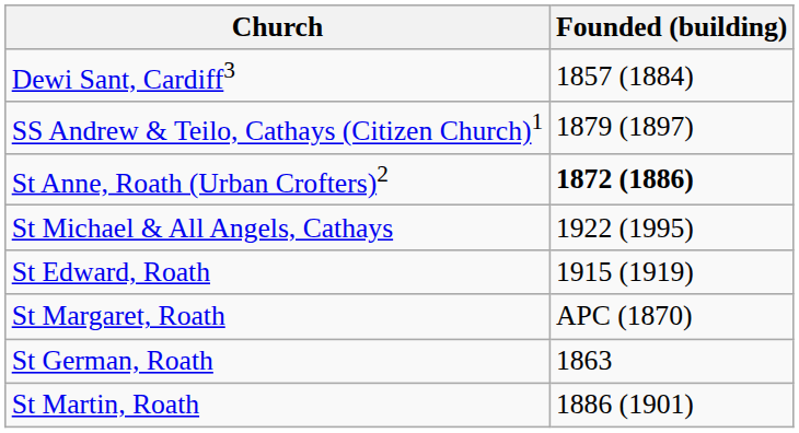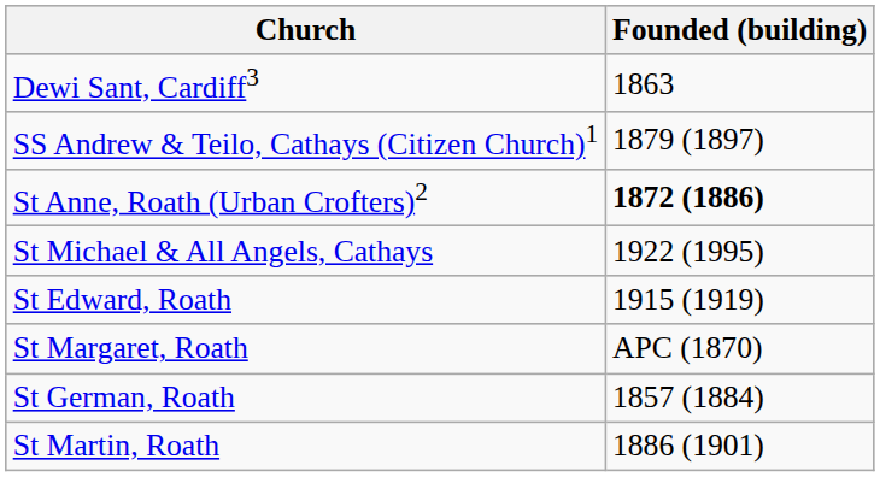 <table class="wikitable">
 <tr>
 <th>Church</th>
 <th>Founded (building)</th>
 </tr>
 <tr>
 <td><a href='#'>Dewi Sant, Cardiff</a><sup>3</sup></td>
-<td>1857 (1884)</td>
+<td>1863</td>
 </tr>
 <tr>
 <td><a href='#'>SS Andrew & Teilo, Cathays (Citizen Church)</a><sup>1</sup></td>
 <td>1879 (1897)</td>
 </tr>
 <tr>
 <td><a href='#'>St Anne, Roath (Urban Crofters)</a><sup>2</sup></td>
 <td><strong>1872 (1886)</strong></td>
 </tr>
 <tr>
 <td><a href='#'>St Michael & All Angels, Cathays</a></td>
 <td>1922 (1995)</td>
 </tr>
 <tr>
 <td><a href='#'>St Edward, Roath</a></td>
 <td>1915 (1919)</td>
 </tr>
 <tr>
 <td><a href='#'>St Margaret, Roath</a></td>
 <td>APC (1870)</td>
 </tr>
 <tr>
 <td><a href='#'>St German, Roath</a></td>
-<td>1863</td>
+<td>1857 (1884)</td>
 </tr>
 <tr>
 <td><a href='#'>St Martin, Roath</a></td>
 <td>1886 (1901)</td>
 </tr>
 </table>
